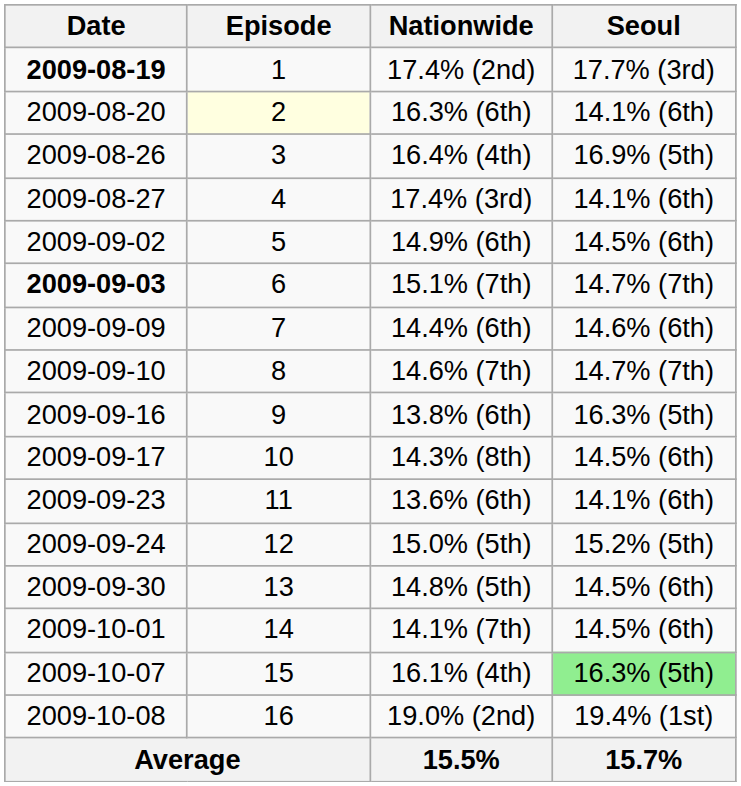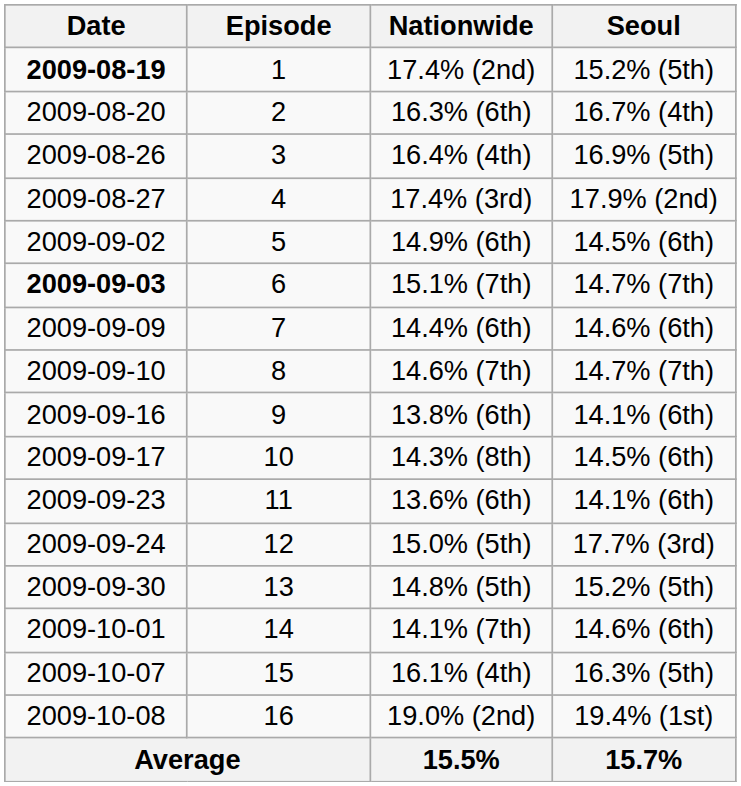 <table class="wikitable">
 <tr>
 <th width=100>Date</th>
 <th width=100>Episode</th>
 <th width=100>Nationwide</th>
 <th width=100>Seoul</th>
 </tr>
 <tr align=center>
 <td><strong>2009-08-19</strong></td>
 <td>1</td>
 <td>17.4% (2nd)</td>
-<td>17.7% (3rd)</td>
+<td>15.2% (5th)</td>
 </tr>
 <tr align=center>
 <td>2009-08-20</td>
-<td style="background: lightyellow;">2</td>
+<td>2</td>
 <td>16.3% (6th)</td>
-<td>14.1% (6th)</td>
+<td>16.7% (4th)</td>
 </tr>
 <tr align=center>
 <td>2009-08-26</td>
 <td>3</td>
 <td>16.4% (4th)</td>
 <td>16.9% (5th)</td>
 </tr>
 <tr align=center>
 <td>2009-08-27</td>
 <td>4</td>
 <td>17.4% (3rd)</td>
-<td>14.1% (6th)</td>
+<td>17.9% (2nd)</td>
 </tr>
 <tr align=center>
 <td>2009-09-02</td>
 <td>5</td>
 <td>14.9% (6th)</td>
 <td>14.5% (6th)</td>
 </tr>
 <tr align=center>
 <td><strong>2009-09-03</strong></td>
 <td>6</td>
 <td>15.1% (7th)</td>
 <td>14.7% (7th)</td>
 </tr>
 <tr align=center>
 <td>2009-09-09</td>
 <td>7</td>
 <td>14.4% (6th)</td>
 <td>14.6% (6th)</td>
 </tr>
 <tr align=center>
 <td>2009-09-10</td>
 <td>8</td>
 <td>14.6% (7th)</td>
 <td>14.7% (7th)</td>
 </tr>
 <tr align=center>
 <td>2009-09-16</td>
 <td>9</td>
 <td>13.8% (6th)</td>
-<td>16.3% (5th)</td>
+<td>14.1% (6th)</td>
 </tr>
 <tr align=center>
 <td>2009-09-17</td>
 <td>10</td>
 <td>14.3% (8th)</td>
 <td>14.5% (6th)</td>
 </tr>
 <tr align=center>
 <td>2009-09-23</td>
 <td>11</td>
 <td>13.6% (6th)</td>
 <td>14.1% (6th)</td>
 </tr>
 <tr align=center>
 <td>2009-09-24</td>
 <td>12</td>
 <td>15.0% (5th)</td>
-<td>15.2% (5th)</td>
+<td>17.7% (3rd)</td>
 </tr>
 <tr align=center>
 <td>2009-09-30</td>
 <td>13</td>
 <td>14.8% (5th)</td>
-<td>14.5% (6th)</td>
+<td>15.2% (5th)</td>
 </tr>
 <tr align=center>
 <td>2009-10-01</td>
 <td>14</td>
 <td>14.1% (7th)</td>
-<td>14.5% (6th)</td>
+<td>14.6% (6th)</td>
 </tr>
 <tr align=center>
 <td>2009-10-07</td>
 <td>15</td>
 <td>16.1% (4th)</td>
-<td style="background: lightgreen;">16.3% (5th)</td>
+<td>16.3% (5th)</td>
 </tr>
 <tr align=center>
 <td>2009-10-08</td>
 <td>16</td>
 <td>19.0% (2nd)</td>
 <td>19.4% (1st)</td>
 </tr>
 <tr align="center">
 <th colspan=2>Average</th>
 <th>15.5%</th>
 <th>15.7%</th>
 </tr>
 </table>
